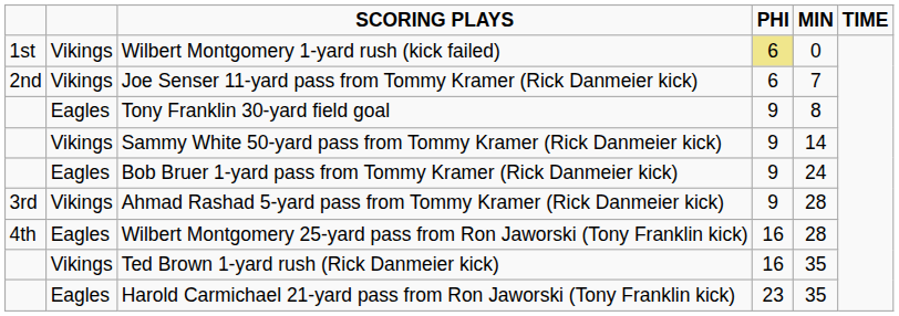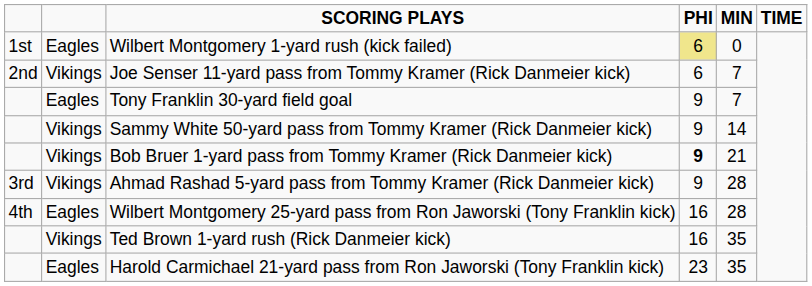 <table class="wikitable">
 <tr align="center">
 <td></td>
 <td></td>
 <td><strong>SCORING PLAYS</strong></td>
 <td><strong>PHI</strong></td>
 <td><strong>MIN</strong></td>
 <td><strong>TIME</strong></td>
 </tr>
 <tr>
 <td>1st</td>
-<td>Vikings</td>
+<td>Eagles</td>
 <td>Wilbert Montgomery 1-yard rush (kick failed)</td>
 <td align="center" style="background: khaki;">6</td>
 <td align="center">0</td>
 </tr>
 <tr>
 <td>2nd</td>
 <td>Vikings</td>
 <td>Joe Senser 11-yard pass from Tommy Kramer (Rick Danmeier kick)</td>
 <td align="center">6</td>
 <td align="center">7</td>
 </tr>
 <tr>
 <td></td>
 <td>Eagles</td>
 <td>Tony Franklin 30-yard field goal</td>
 <td align="center">9</td>
-<td align="center">8</td>
+<td align="center">7</td>
 </tr>
 <tr>
 <td></td>
 <td>Vikings</td>
 <td>Sammy White 50-yard pass from Tommy Kramer (Rick Danmeier kick)</td>
 <td align="center">9</td>
 <td align="center">14</td>
 </tr>
 <tr>
 <td></td>
-<td>Eagles</td>
+<td>Vikings</td>
 <td>Bob Bruer 1-yard pass from Tommy Kramer (Rick Danmeier kick)</td>
-<td align="center">9</td>
-<td align="center">24</td>
+<td align="center"><strong>9</strong></td>
+<td align="center">21</td>
 </tr>
 <tr>
 <td>3rd</td>
 <td>Vikings</td>
 <td>Ahmad Rashad 5-yard pass from Tommy Kramer (Rick Danmeier kick)</td>
 <td align="center">9</td>
 <td align="center">28</td>
 </tr>
 <tr>
 <td>4th</td>
 <td>Eagles</td>
 <td>Wilbert Montgomery 25-yard pass from Ron Jaworski (Tony Franklin kick)</td>
 <td align="center">16</td>
 <td align="center">28</td>
 </tr>
 <tr>
 <td></td>
 <td>Vikings</td>
 <td>Ted Brown 1-yard rush (Rick Danmeier kick)</td>
 <td align="center">16</td>
 <td align="center">35</td>
 </tr>
 <tr>
 <td></td>
 <td>Eagles</td>
 <td>Harold Carmichael 21-yard pass from Ron Jaworski (Tony Franklin kick)</td>
 <td align="center">23</td>
 <td align="center">35</td>
 </tr>
 </table>
